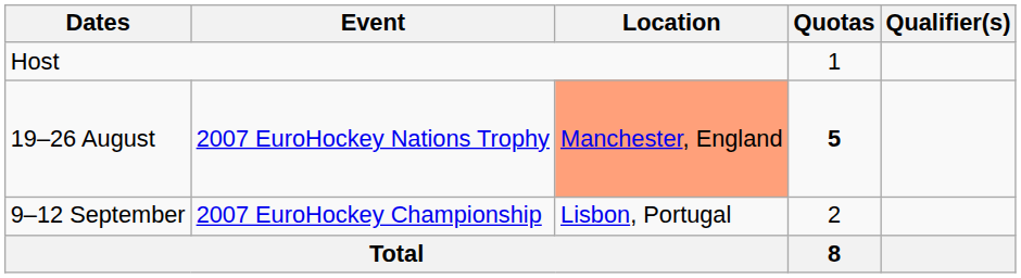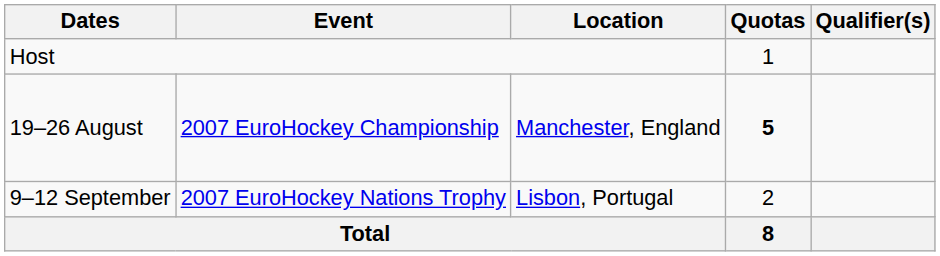 <table class="wikitable">
 <tr>
 <th>Dates</th>
 <th>Event</th>
 <th>Location</th>
 <th>Quotas</th>
 <th>Qualifier(s)</th>
 </tr>
 <tr>
 <td colspan=3>Host</td>
 <td align=center>1</td>
 <td></td>
 </tr>
 <tr>
 <td>19–26 August</td>
-<td><a href='#'>2007 EuroHockey Nations Trophy</a></td>
-<td style="background: lightsalmon;"><a href='#'>Manchester</a>, England</td>
+<td><a href='#'>2007 EuroHockey Championship</a></td>
+<td><a href='#'>Manchester</a>, England</td>
 <td align=center><strong>5</strong></td>
 <td><br><br><br><br></td>
 </tr>
 <tr>
 <td>9–12 September</td>
-<td><a href='#'>2007 EuroHockey Championship</a></td>
+<td><a href='#'>2007 EuroHockey Nations Trophy</a></td>
 <td><a href='#'>Lisbon</a>, Portugal</td>
 <td align=center>2</td>
 <td><br></td>
 </tr>
 <tr>
 <th colspan=3>Total</th>
 <th>8</th>
 <th></th>
 </tr>
 </table>
